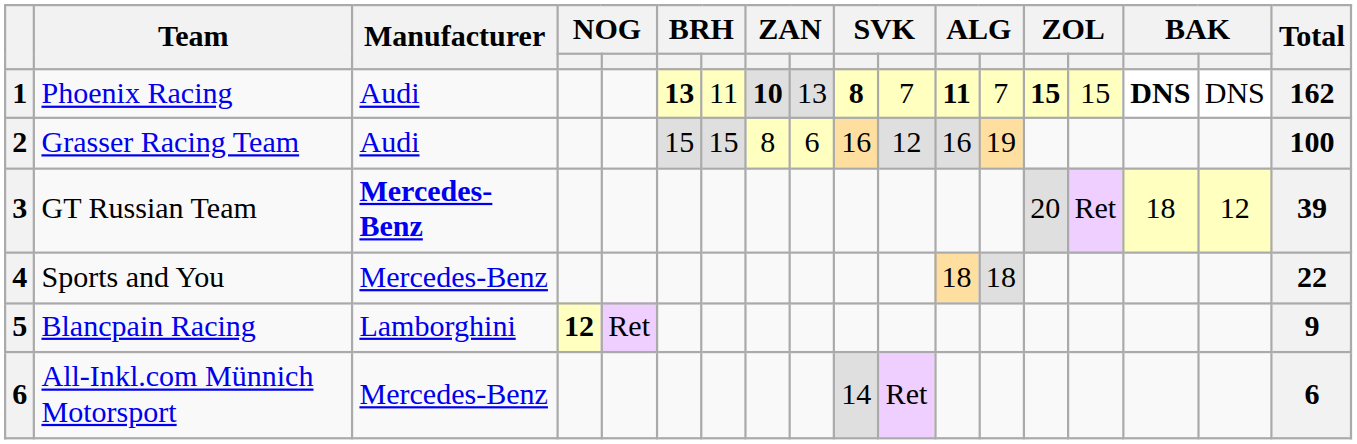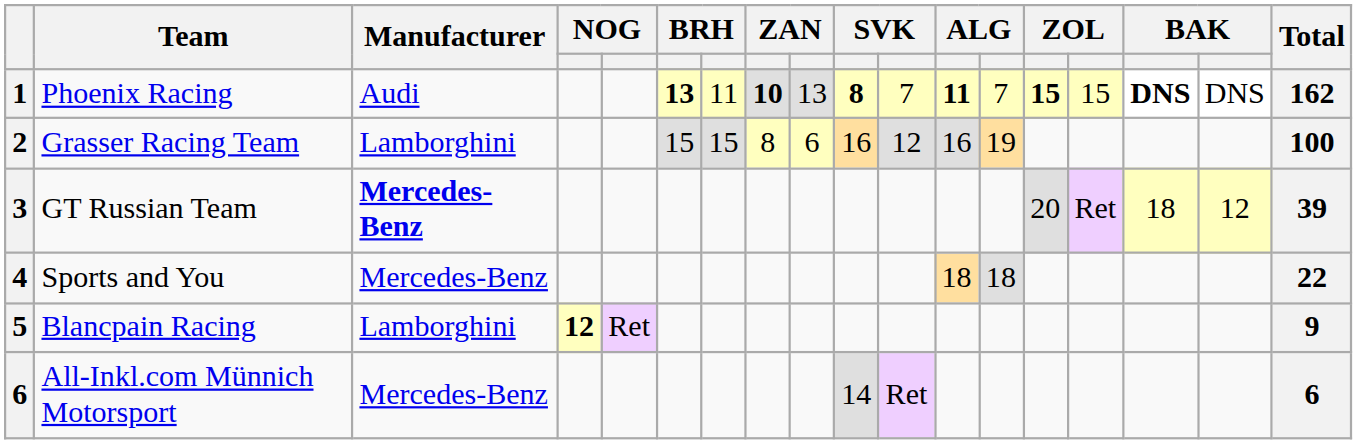 <table class="wikitable" style="font-size: 85%; text-align:center;">
 <tr>
 <th rowspan=2></th>
 <th rowspan=2>Team</th>
 <th rowspan=2>Manufacturer</th>
 <th colspan=2>NOG<br></th>
 <th colspan=2>BRH<br></th>
 <th colspan=2>ZAN<br></th>
 <th colspan=2>SVK<br></th>
 <th colspan=2>ALG<br></th>
 <th colspan=2>ZOL<br></th>
 <th colspan=2>BAK<br></th>
 <th rowspan=2>Total</th>
 </tr>
 <tr>
 <th></th>
 <th></th>
 <th></th>
 <th></th>
 <th></th>
 <th></th>
 <th></th>
 <th></th>
 <th></th>
 <th></th>
 <th></th>
 <th></th>
 <th></th>
 <th></th>
 </tr>
 <tr>
 <th>1</th>
 <td align=left> <a href='#'>Phoenix Racing</a></td>
 <td align=left><a href='#'>Audi</a></td>
 <td></td>
 <td></td>
 <td style="background:#FFFFBF;"><strong>13</strong></td>
 <td style="background:#FFFFBF;">11</td>
 <td style="background:#DFDFDF;"><strong>10</strong></td>
 <td style="background:#DFDFDF;">13</td>
 <td style="background:#FFFFBF;"><strong>8</strong></td>
 <td style="background:#FFFFBF;">7</td>
 <td style="background:#FFFFBF;"><strong>11</strong></td>
 <td style="background:#FFFFBF;">7</td>
 <td style="background:#FFFFBF;"><strong>15</strong></td>
 <td style="background:#FFFFBF;">15</td>
 <td style="background:#FFFFFF;"><strong>DNS</strong></td>
 <td style="background:#FFFFFF;">DNS</td>
 <th>162</th>
 </tr>
 <tr>
 <th>2</th>
 <td align=left> <a href='#'>Grasser Racing Team</a></td>
-<td align=left><a href='#'>Audi</a></td>
+<td align=left><a href='#'>Lamborghini</a></td>
 <td></td>
 <td></td>
 <td style="background:#DFDFDF;">15</td>
 <td style="background:#DFDFDF;">15</td>
 <td style="background:#FFFFBF;">8</td>
 <td style="background:#FFFFBF;">6</td>
 <td style="background:#FFDF9F;">16</td>
 <td style="background:#DFDFDF;">12</td>
 <td style="background:#DFDFDF;">16</td>
 <td style="background:#FFDF9F;">19</td>
 <td></td>
 <td></td>
 <td></td>
 <td></td>
 <th>100</th>
 </tr>
 <tr>
 <th>3</th>
 <td align=left> GT Russian Team</td>
 <td align=left><strong><a href='#'>Mercedes-Benz</a></strong></td>
 <td></td>
 <td></td>
 <td></td>
 <td></td>
 <td></td>
 <td></td>
 <td></td>
 <td></td>
 <td></td>
 <td></td>
 <td style="background:#DFDFDF;">20</td>
 <td style="background:#EFCFFF;">Ret</td>
 <td style="background:#FFFFBF;">18</td>
 <td style="background:#FFFFBF;">12</td>
 <th>39</th>
 </tr>
 <tr>
 <th>4</th>
 <td align=left> Sports and You</td>
 <td align=left><a href='#'>Mercedes-Benz</a></td>
 <td></td>
 <td></td>
 <td></td>
 <td></td>
 <td></td>
 <td></td>
 <td></td>
 <td></td>
 <td style="background:#FFDF9F;">18</td>
 <td style="background:#DFDFDF;">18</td>
 <td></td>
 <td></td>
 <td></td>
 <td></td>
 <th>22</th>
 </tr>
 <tr>
 <th>5</th>
 <td align=left> <a href='#'>Blancpain Racing</a></td>
 <td align=left><a href='#'>Lamborghini</a></td>
 <td style="background:#FFFFBF;"><strong>12</strong></td>
 <td style="background:#EFCFFF;">Ret</td>
 <td></td>
 <td></td>
 <td></td>
 <td></td>
 <td></td>
 <td></td>
 <td></td>
 <td></td>
 <td></td>
 <td></td>
 <td></td>
 <td></td>
 <th>9</th>
 </tr>
 <tr>
 <th>6</th>
 <td align=left> <a href='#'>All-Inkl.com Münnich Motorsport</a></td>
 <td align=left><a href='#'>Mercedes-Benz</a></td>
 <td></td>
 <td></td>
 <td></td>
 <td></td>
 <td></td>
 <td></td>
 <td style="background:#DFDFDF;">14</td>
 <td style="background:#EFCFFF;">Ret</td>
 <td></td>
 <td></td>
 <td></td>
 <td></td>
 <td></td>
 <td></td>
 <th>6</th>
 </tr>
 </table>
